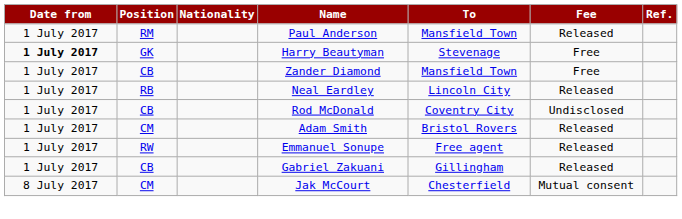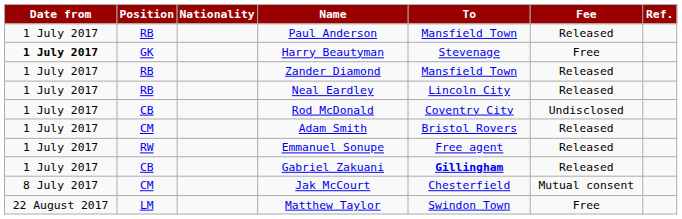 <table class="wikitable"  style="text-align:center; font-size:90%; ">
 <tr>
 <th style="background:#990000; color:white; width:110px;">Date from</th>
 <th style="background:#990000; color:white; width:50px;">Position</th>
 <th style="background:#990000; color:white; width:50px;">Nationality</th>
 <th style="background:#990000; color:white; width:150px;">Name</th>
 <th style="background:#990000; color:white; width:120px;">To</th>
 <th style="background:#990000; color:white; width:110px;">Fee</th>
 <th style="background:#990000; color:white; width:30px;">Ref.</th>
 </tr>
 <tr>
 <td>1 July 2017</td>
-<td><a href='#'>RM</a></td>
+<td><a href='#'>RB</a></td>
 <td></td>
 <td><a href='#'>Paul Anderson</a></td>
 <td><a href='#'>Mansfield Town</a></td>
 <td>Released</td>
 <td></td>
 </tr>
 <tr>
 <td><strong>1 July 2017</strong></td>
 <td><a href='#'>GK</a></td>
 <td></td>
 <td><a href='#'>Harry Beautyman</a></td>
 <td><a href='#'>Stevenage</a></td>
 <td>Free</td>
 <td></td>
 </tr>
 <tr>
 <td>1 July 2017</td>
-<td><a href='#'>CB</a></td>
+<td><a href='#'>RB</a></td>
 <td></td>
 <td><a href='#'>Zander Diamond</a></td>
 <td><a href='#'>Mansfield Town</a></td>
-<td>Free</td>
+<td>Released</td>
 <td></td>
 </tr>
 <tr>
 <td>1 July 2017</td>
 <td><a href='#'>RB</a></td>
 <td></td>
 <td><a href='#'>Neal Eardley</a></td>
 <td><a href='#'>Lincoln City</a></td>
 <td>Released</td>
 <td></td>
 </tr>
 <tr>
 <td>1 July 2017</td>
 <td><a href='#'>CB</a></td>
 <td></td>
 <td><a href='#'>Rod McDonald</a></td>
 <td><a href='#'>Coventry City</a></td>
 <td>Undisclosed</td>
 <td></td>
 </tr>
 <tr>
 <td>1 July 2017</td>
 <td><a href='#'>CM</a></td>
 <td></td>
 <td><a href='#'>Adam Smith</a></td>
 <td><a href='#'>Bristol Rovers</a></td>
 <td>Released</td>
 <td></td>
 </tr>
 <tr>
 <td>1 July 2017</td>
 <td><a href='#'>RW</a></td>
 <td></td>
 <td><a href='#'>Emmanuel Sonupe</a></td>
 <td><a href='#'>Free agent</a></td>
 <td>Released</td>
 <td></td>
 </tr>
 <tr>
 <td>1 July 2017</td>
 <td><a href='#'>CB</a></td>
 <td></td>
 <td><a href='#'>Gabriel Zakuani</a></td>
-<td><a href='#'>Gillingham</a></td>
+<td><strong><a href='#'>Gillingham</a></strong></td>
 <td>Released</td>
 <td></td>
 </tr>
 <tr>
 <td>8 July 2017</td>
 <td><a href='#'>CM</a></td>
 <td></td>
 <td><a href='#'>Jak McCourt</a></td>
 <td><a href='#'>Chesterfield</a></td>
 <td>Mutual consent</td>
 <td></td>
 </tr>
+<tr>
+<td>22 August 2017</td>
+<td><a href='#'>LM</a></td>
+<td></td>
+<td><a href='#'>Matthew Taylor</a></td>
+<td><a href='#'>Swindon Town</a></td>
+<td>Free</td>
+<td></td>
+</tr>
 </table>
